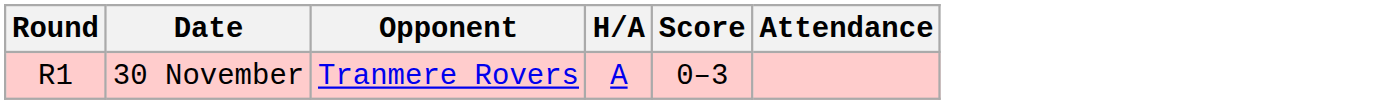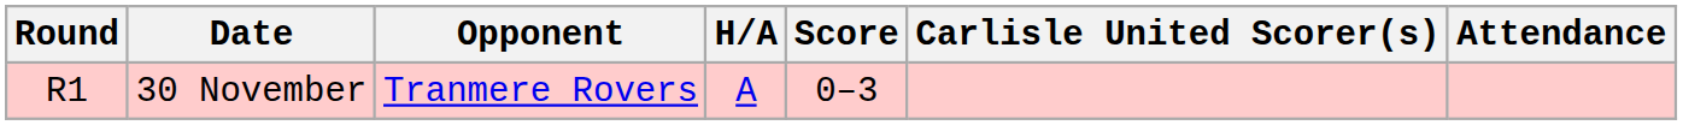 <table class="wikitable" style="text-align:center">
 <tr>
 <th>Round</th>
 <th>Date</th>
 <th>Opponent</th>
 <th>H/A</th>
 <th>Score</th>
+<th>Carlisle United Scorer(s)</th>
 <th>Attendance</th>
 </tr>
 <tr bgcolor=#FFCCCC>
 <td>R1</td>
 <td align=left>30 November</td>
 <td align=left><a href='#'>Tranmere Rovers</a></td>
 <td><a href='#'>A</a></td>
 <td>0–3</td>
+<td align=left></td>
 <td></td>
 </tr>
 </table>
